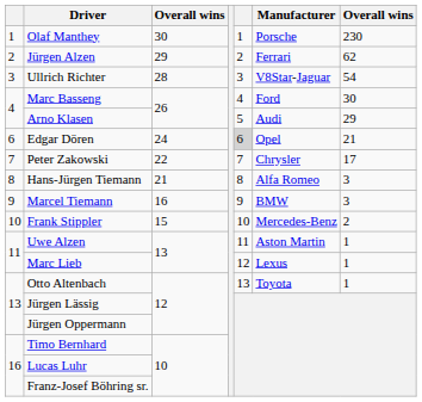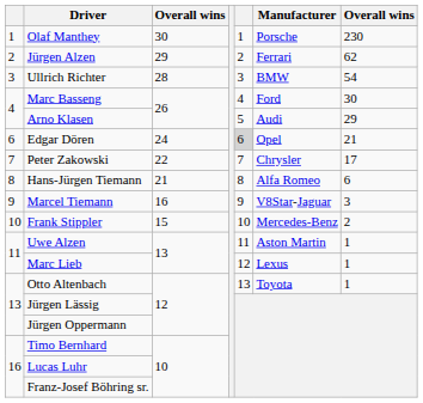 <table class="wikitable">
 <tr>
 <th></th>
 <th>Driver</th>
 <th>Overall wins</th>
 <th rowspan="19"></th>
 <th></th>
 <th>Manufacturer</th>
 <th>Overall wins</th>
 </tr>
 <tr>
 <td>1</td>
 <td><a href='#'>Olaf Manthey</a></td>
 <td>30</td>
 <td>1</td>
 <td><a href='#'>Porsche</a></td>
 <td>230</td>
 </tr>
 <tr>
 <td>2</td>
 <td><a href='#'>Jürgen Alzen</a></td>
 <td>29</td>
 <td>2</td>
 <td><a href='#'>Ferrari</a></td>
 <td>62</td>
 </tr>
 <tr>
 <td>3</td>
 <td>Ullrich Richter</td>
 <td>28</td>
 <td>3</td>
-<td><a href='#'>V8Star</a>-<a href='#'>Jaguar</a></td>
+<td><a href='#'>BMW</a></td>
 <td>54</td>
 </tr>
 <tr>
 <td rowspan="2">4</td>
 <td><a href='#'>Marc Basseng</a></td>
 <td rowspan="2">26</td>
 <td>4</td>
 <td><a href='#'>Ford</a></td>
 <td>30</td>
 </tr>
 <tr>
 <td><a href='#'>Arno Klasen</a></td>
 <td>5</td>
 <td><a href='#'>Audi</a></td>
 <td>29</td>
 </tr>
 <tr>
 <td>6</td>
 <td>Edgar Dören</td>
 <td>24</td>
 <td style="background: lightgrey;">6</td>
 <td><a href='#'>Opel</a></td>
 <td>21</td>
 </tr>
 <tr>
 <td>7</td>
 <td>Peter Zakowski</td>
 <td>22</td>
 <td>7</td>
 <td><a href='#'>Chrysler</a></td>
 <td>17</td>
 </tr>
 <tr>
 <td>8</td>
 <td>Hans-Jürgen Tiemann</td>
 <td>21</td>
 <td>8</td>
 <td><a href='#'>Alfa Romeo</a></td>
-<td>3</td>
+<td>6</td>
 </tr>
 <tr>
 <td>9</td>
 <td><a href='#'>Marcel Tiemann</a></td>
 <td>16</td>
 <td>9</td>
-<td><a href='#'>BMW</a></td>
+<td><a href='#'>V8Star</a>-<a href='#'>Jaguar</a></td>
 <td>3</td>
 </tr>
 <tr>
 <td>10</td>
 <td><a href='#'>Frank Stippler</a></td>
 <td>15</td>
 <td>10</td>
 <td><a href='#'>Mercedes-Benz</a></td>
 <td>2</td>
 </tr>
 <tr>
 <td rowspan="2">11</td>
 <td><a href='#'>Uwe Alzen</a></td>
 <td rowspan="2">13</td>
 <td>11</td>
 <td><a href='#'>Aston Martin</a></td>
 <td>1</td>
 </tr>
 <tr>
 <td><a href='#'>Marc Lieb</a></td>
 <td>12</td>
 <td><a href='#'>Lexus</a></td>
 <td>1</td>
 </tr>
 <tr>
 <td rowspan="3">13</td>
 <td>Otto Altenbach</td>
 <td rowspan="3">12</td>
 <td>13</td>
 <td><a href='#'>Toyota</a></td>
 <td>1</td>
 </tr>
 <tr>
 <td>Jürgen Lässig</td>
 <th colspan="4" rowspan="5"></th>
 </tr>
 <tr>
 <td>Jürgen Oppermann</td>
 </tr>
 <tr>
 <td rowspan="3">16</td>
 <td><a href='#'>Timo Bernhard</a></td>
 <td rowspan="3">10</td>
 </tr>
 <tr>
 <td><a href='#'>Lucas Luhr</a></td>
 </tr>
 <tr>
 <td>Franz-Josef Böhring sr.</td>
 </tr>
 </table>
